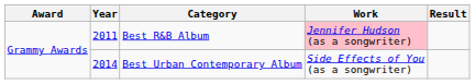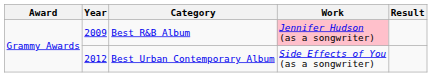 <table class="wikitable">
 <tr>
 <th>Award</th>
 <th>Year</th>
 <th>Category</th>
 <th>Work</th>
 <th>Result</th>
 </tr>
 <tr>
 <td rowspan=2><a href='#'>Grammy Awards</a></td>
-<td><a href='#'>2011</a></td>
+<td><a href='#'>2009</a></td>
 <td><a href='#'>Best R&B Album</a></td>
 <td style="background: pink;"><em><a href='#'>Jennifer Hudson</a></em><br>(as a songwriter)</td>
 <td></td>
 </tr>
 <tr>
-<td><a href='#'>2014</a></td>
+<td><a href='#'>2012</a></td>
 <td><a href='#'>Best Urban Contemporary Album</a></td>
 <td><em><a href='#'>Side Effects of You</a></em><br>(as a songwriter)</td>
 <td></td>
 </tr>
 </table>
